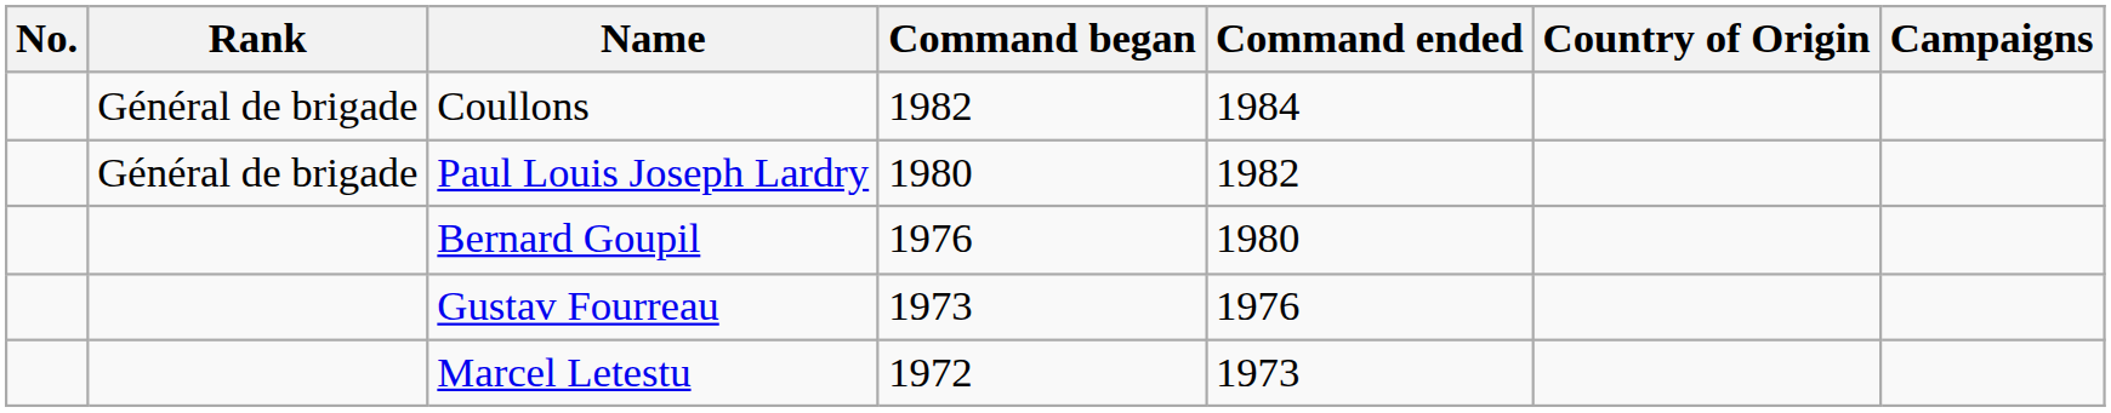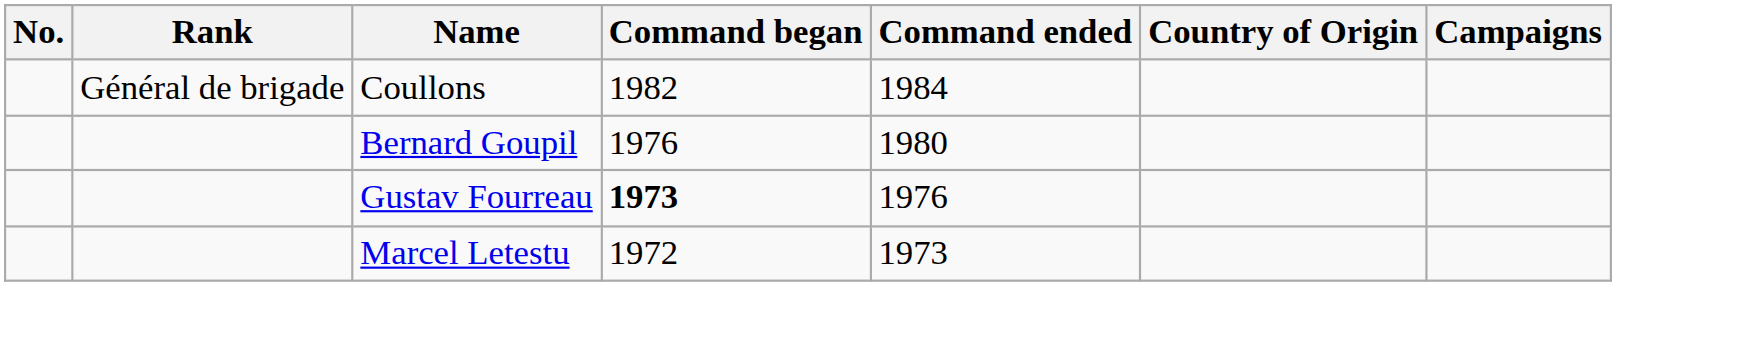 <table class="wikitable sortable">
 <tr>
 <th>No.</th>
 <th>Rank</th>
 <th>Name</th>
 <th>Command began</th>
 <th>Command ended</th>
 <th>Country of Origin</th>
 <th>Campaigns</th>
 </tr>
 <tr>
 <td></td>
 <td>Général de brigade</td>
 <td>Coullons</td>
 <td>1982</td>
 <td>1984</td>
 <td></td>
 <td></td>
 </tr>
 <tr>
 <td></td>
-<td>Général de brigade</td>
-<td><a href='#'>Paul Louis Joseph Lardry</a></td>
-<td>1980</td>
-<td>1982</td>
-<td></td>
-<td></td>
-</tr>
-<tr>
-<td></td>
 <td></td>
 <td><a href='#'>Bernard Goupil</a></td>
 <td>1976</td>
 <td>1980</td>
 <td></td>
 <td></td>
 </tr>
 <tr>
 <td></td>
 <td></td>
 <td><a href='#'>Gustav Fourreau</a></td>
-<td>1973</td>
+<td><strong>1973</strong></td>
 <td>1976</td>
 <td></td>
 <td></td>
 </tr>
 <tr>
 <td></td>
 <td></td>
 <td><a href='#'>Marcel Letestu</a></td>
 <td>1972</td>
 <td>1973</td>
 <td></td>
 <td></td>
 </tr>
 </table>
